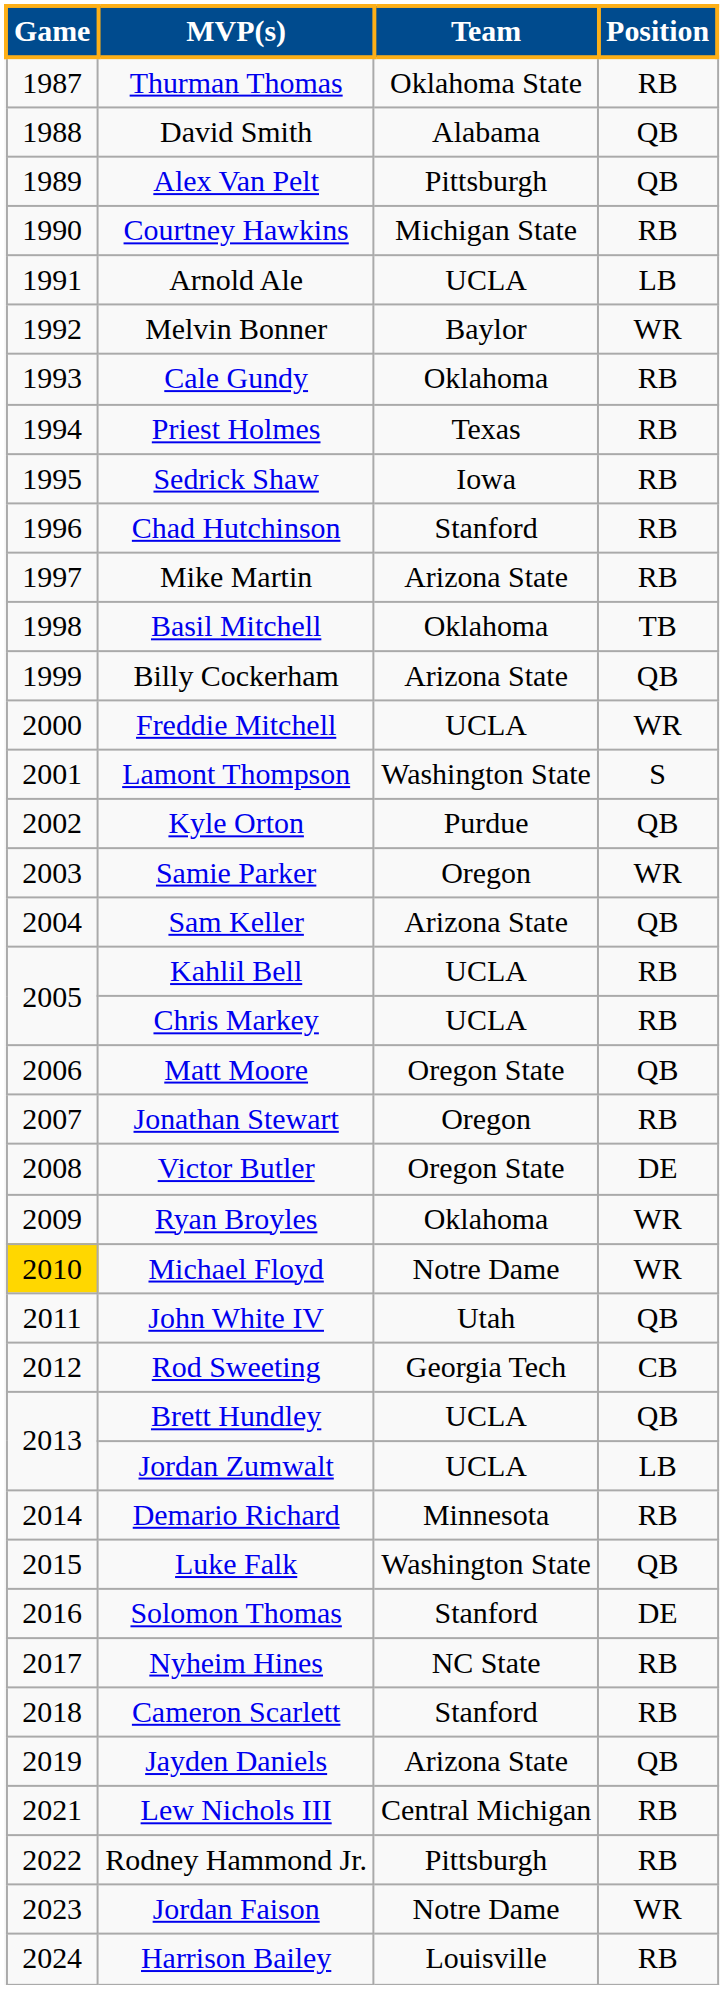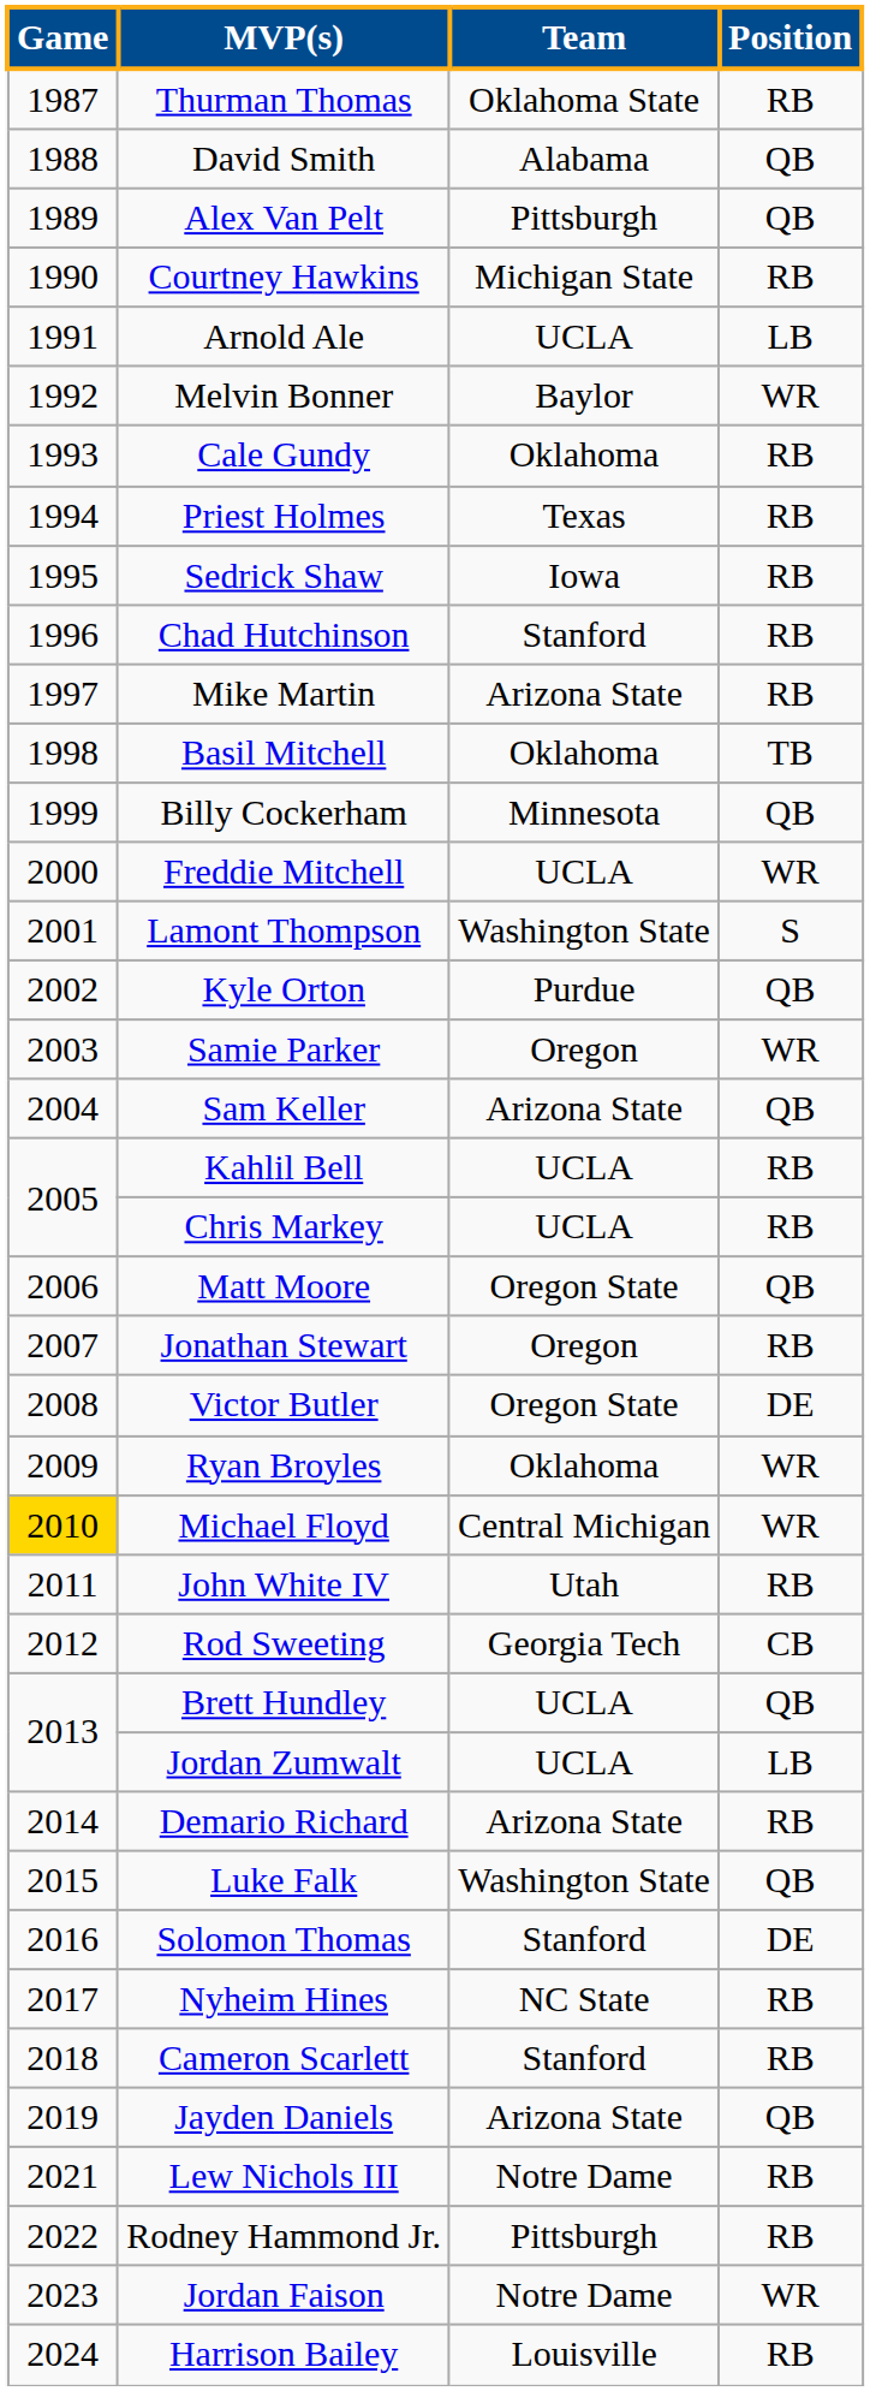 <table class="wikitable" style="text-align:center; font-size: 95%;">
 <tr>
 <th style="background:#004B8E; color:#FFFFFF; border: 2px solid #FDAF17;">Game</th>
 <th style="background:#004B8E; color:#FFFFFF; border: 2px solid #FDAF17;">MVP(s)</th>
 <th style="background:#004B8E; color:#FFFFFF; border: 2px solid #FDAF17;">Team</th>
 <th style="background:#004B8E; color:#FFFFFF; border: 2px solid #FDAF17;">Position</th>
 </tr>
 <tr>
 <td>1987</td>
 <td><a href='#'>Thurman Thomas</a></td>
 <td>Oklahoma State</td>
 <td>RB</td>
 </tr>
 <tr>
 <td>1988</td>
 <td>David Smith</td>
 <td>Alabama</td>
 <td>QB</td>
 </tr>
 <tr>
 <td>1989</td>
 <td><a href='#'>Alex Van Pelt</a></td>
 <td>Pittsburgh</td>
 <td>QB</td>
 </tr>
 <tr>
 <td>1990</td>
 <td><a href='#'>Courtney Hawkins</a></td>
 <td>Michigan State</td>
 <td>RB</td>
 </tr>
 <tr>
 <td>1991</td>
 <td>Arnold Ale</td>
 <td>UCLA</td>
 <td>LB</td>
 </tr>
 <tr>
 <td>1992</td>
 <td>Melvin Bonner</td>
 <td>Baylor</td>
 <td>WR</td>
 </tr>
 <tr>
 <td>1993</td>
 <td><a href='#'>Cale Gundy</a></td>
 <td>Oklahoma</td>
 <td>RB</td>
 </tr>
 <tr>
 <td>1994</td>
 <td><a href='#'>Priest Holmes</a></td>
 <td>Texas</td>
 <td>RB</td>
 </tr>
 <tr>
 <td>1995</td>
 <td><a href='#'>Sedrick Shaw</a></td>
 <td>Iowa</td>
 <td>RB</td>
 </tr>
 <tr>
 <td>1996</td>
 <td><a href='#'>Chad Hutchinson</a></td>
 <td>Stanford</td>
 <td>RB</td>
 </tr>
 <tr>
 <td>1997</td>
 <td>Mike Martin</td>
 <td>Arizona State</td>
 <td>RB</td>
 </tr>
 <tr>
 <td>1998</td>
 <td><a href='#'>Basil Mitchell</a></td>
 <td>Oklahoma</td>
 <td>TB</td>
 </tr>
 <tr>
 <td>1999</td>
 <td>Billy Cockerham</td>
-<td>Arizona State</td>
+<td>Minnesota</td>
 <td>QB</td>
 </tr>
 <tr>
 <td>2000</td>
 <td><a href='#'>Freddie Mitchell</a></td>
 <td>UCLA</td>
 <td>WR</td>
 </tr>
 <tr>
 <td>2001</td>
 <td><a href='#'>Lamont Thompson</a></td>
 <td>Washington State</td>
 <td>S</td>
 </tr>
 <tr>
 <td>2002</td>
 <td><a href='#'>Kyle Orton</a></td>
 <td>Purdue</td>
 <td>QB</td>
 </tr>
 <tr>
 <td>2003</td>
 <td><a href='#'>Samie Parker</a></td>
 <td>Oregon</td>
 <td>WR</td>
 </tr>
 <tr>
 <td>2004</td>
 <td><a href='#'>Sam Keller</a></td>
 <td>Arizona State</td>
 <td>QB</td>
 </tr>
 <tr>
 <td rowspan = "2">2005</td>
 <td><a href='#'>Kahlil Bell</a></td>
 <td>UCLA</td>
 <td>RB</td>
 </tr>
 <tr>
 <td><a href='#'>Chris Markey</a></td>
 <td>UCLA</td>
 <td>RB</td>
 </tr>
 <tr>
 <td>2006</td>
 <td><a href='#'>Matt Moore</a></td>
 <td>Oregon State</td>
 <td>QB</td>
 </tr>
 <tr>
 <td>2007</td>
 <td><a href='#'>Jonathan Stewart</a></td>
 <td>Oregon</td>
 <td>RB</td>
 </tr>
 <tr>
 <td>2008</td>
 <td><a href='#'>Victor Butler</a></td>
 <td>Oregon State</td>
 <td>DE</td>
 </tr>
 <tr>
 <td>2009</td>
 <td><a href='#'>Ryan Broyles</a></td>
 <td>Oklahoma</td>
 <td>WR</td>
 </tr>
 <tr>
 <td style="background: gold;">2010</td>
 <td><a href='#'>Michael Floyd</a></td>
-<td>Notre Dame</td>
+<td>Central Michigan</td>
 <td>WR</td>
 </tr>
 <tr>
 <td>2011</td>
 <td><a href='#'>John White IV</a></td>
 <td>Utah</td>
-<td>QB</td>
+<td>RB</td>
 </tr>
 <tr>
 <td>2012</td>
 <td><a href='#'>Rod Sweeting</a></td>
 <td>Georgia Tech</td>
 <td>CB</td>
 </tr>
 <tr>
 <td rowspan=2>2013</td>
 <td><a href='#'>Brett Hundley</a></td>
 <td>UCLA</td>
 <td>QB</td>
 </tr>
 <tr>
 <td><a href='#'>Jordan Zumwalt</a></td>
 <td>UCLA</td>
 <td>LB</td>
 </tr>
 <tr>
 <td>2014</td>
 <td><a href='#'>Demario Richard</a></td>
-<td>Minnesota</td>
+<td>Arizona State</td>
 <td>RB</td>
 </tr>
 <tr>
 <td>2015</td>
 <td><a href='#'>Luke Falk</a></td>
 <td>Washington State</td>
 <td>QB</td>
 </tr>
 <tr>
 <td>2016</td>
 <td><a href='#'>Solomon Thomas</a></td>
 <td>Stanford</td>
 <td>DE</td>
 </tr>
 <tr>
 <td>2017</td>
 <td><a href='#'>Nyheim Hines</a></td>
 <td>NC State</td>
 <td>RB</td>
 </tr>
 <tr>
 <td>2018</td>
 <td><a href='#'>Cameron Scarlett</a></td>
 <td>Stanford</td>
 <td>RB</td>
 </tr>
 <tr>
 <td>2019</td>
 <td><a href='#'>Jayden Daniels</a></td>
 <td>Arizona State</td>
 <td>QB</td>
 </tr>
 <tr>
 <td>2021</td>
 <td><a href='#'>Lew Nichols III</a></td>
-<td>Central Michigan</td>
+<td>Notre Dame</td>
 <td>RB</td>
 </tr>
 <tr>
 <td>2022</td>
 <td>Rodney Hammond Jr.</td>
 <td>Pittsburgh</td>
 <td>RB</td>
 </tr>
 <tr>
 <td>2023</td>
 <td><a href='#'>Jordan Faison</a></td>
 <td>Notre Dame</td>
 <td>WR</td>
 </tr>
 <tr>
 <td>2024</td>
 <td><a href='#'>Harrison Bailey</a></td>
 <td>Louisville</td>
 <td>RB</td>
 </tr>
 </table>
